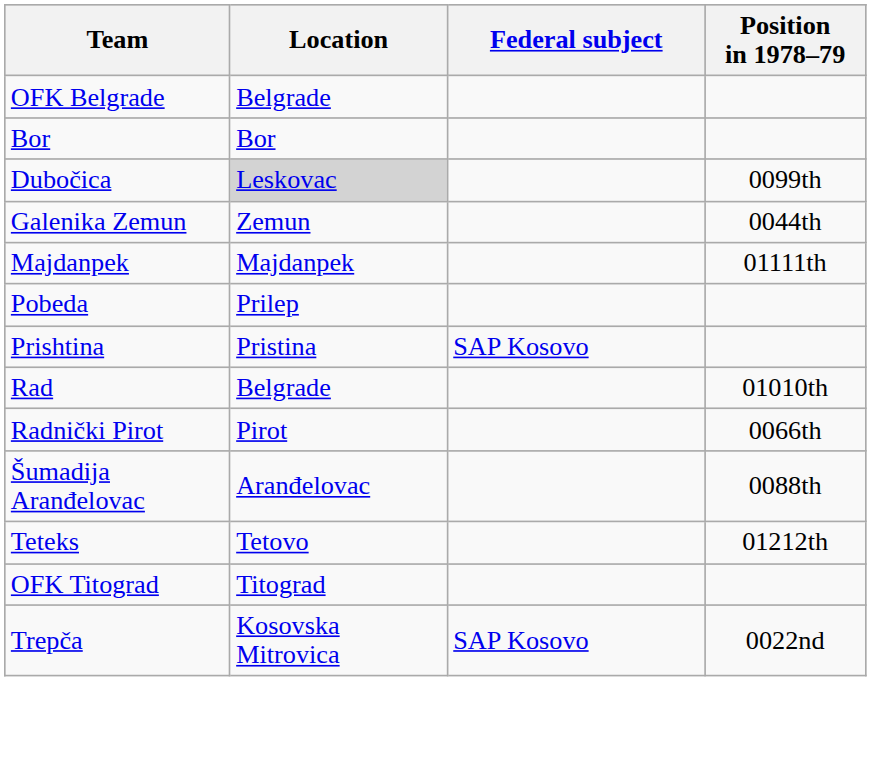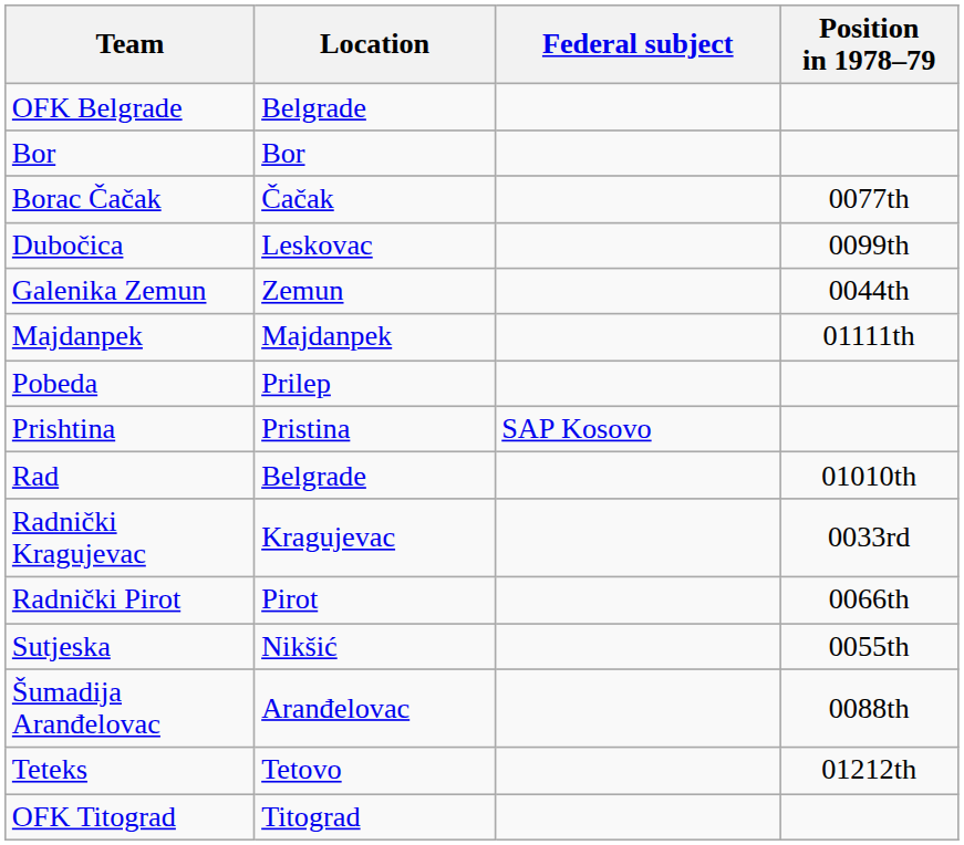 <table class="wikitable sortable" style="text-align: left;">
 <tr>
 <th width="130">Team</th>
 <th width="125">Location</th>
 <th width="150"><a href='#'>Federal subject</a></th>
 <th width="90">Position<br>in 1978–79</th>
 </tr>
 <tr>
 <td><a href='#'>OFK Belgrade</a></td>
 <td><a href='#'>Belgrade</a></td>
 <td></td>
 <td></td>
 </tr>
 <tr>
 <td><a href='#'>Bor</a></td>
 <td><a href='#'>Bor</a></td>
 <td></td>
 <td></td>
 </tr>
 <tr>
+<td><a href='#'>Borac Čačak</a></td>
+<td><a href='#'>Čačak</a></td>
+<td></td>
+<td style="text-align:center;"><span>007</span>7th</td>
+</tr>
+<tr>
 <td><a href='#'>Dubočica</a></td>
-<td style="background: lightgrey;"><a href='#'>Leskovac</a></td>
+<td><a href='#'>Leskovac</a></td>
 <td></td>
 <td style="text-align:center;"><span>009</span>9th</td>
 </tr>
 <tr>
 <td><a href='#'>Galenika Zemun</a></td>
 <td><a href='#'>Zemun</a></td>
 <td></td>
 <td style="text-align:center;"><span>004</span>4th</td>
 </tr>
 <tr>
 <td><a href='#'>Majdanpek</a></td>
 <td><a href='#'>Majdanpek</a></td>
 <td></td>
 <td style="text-align:center;"><span>011</span>11th</td>
 </tr>
 <tr>
 <td><a href='#'>Pobeda</a></td>
 <td><a href='#'>Prilep</a></td>
 <td></td>
 <td></td>
 </tr>
 <tr>
 <td><a href='#'>Prishtina</a></td>
 <td><a href='#'>Pristina</a></td>
 <td> <a href='#'>SAP Kosovo</a></td>
 <td></td>
 </tr>
 <tr>
 <td><a href='#'>Rad</a></td>
 <td><a href='#'>Belgrade</a></td>
 <td></td>
 <td style="text-align:center;"><span>010</span>10th</td>
 </tr>
 <tr>
+<td><a href='#'>Radnički Kragujevac</a></td>
+<td><a href='#'>Kragujevac</a></td>
+<td></td>
+<td style="text-align:center;"><span>003</span>3rd</td>
+</tr>
+<tr>
 <td><a href='#'>Radnički Pirot</a></td>
 <td><a href='#'>Pirot</a></td>
 <td></td>
 <td style="text-align:center;"><span>006</span>6th</td>
+</tr>
+<tr>
+<td><a href='#'>Sutjeska</a></td>
+<td><a href='#'>Nikšić</a></td>
+<td></td>
+<td style="text-align:center;"><span>005</span>5th</td>
 </tr>
 <tr>
 <td><a href='#'>Šumadija Aranđelovac</a></td>
 <td><a href='#'>Aranđelovac</a></td>
 <td></td>
 <td style="text-align:center;"><span>008</span>8th</td>
 </tr>
 <tr>
 <td><a href='#'>Teteks</a></td>
 <td><a href='#'>Tetovo</a></td>
 <td></td>
 <td style="text-align:center;"><span>012</span>12th</td>
 </tr>
 <tr>
 <td><a href='#'>OFK Titograd</a></td>
 <td><a href='#'>Titograd</a></td>
 <td></td>
 <td></td>
 </tr>
-<tr>
-<td><a href='#'>Trepča</a></td>
-<td><a href='#'>Kosovska Mitrovica</a></td>
-<td> <a href='#'>SAP Kosovo</a></td>
-<td style="text-align:center;"><span>002</span>2nd</td>
-</tr>
 </table>
